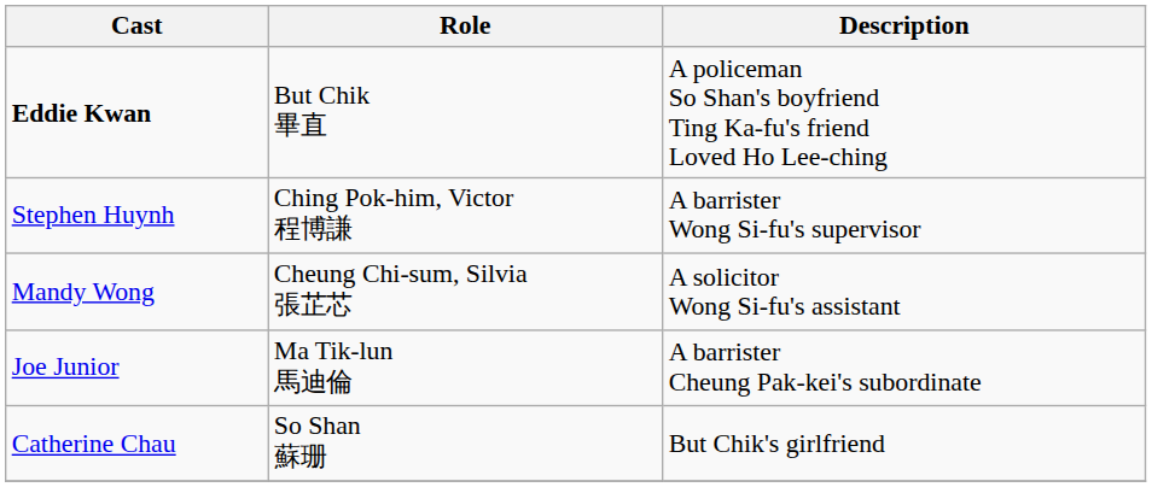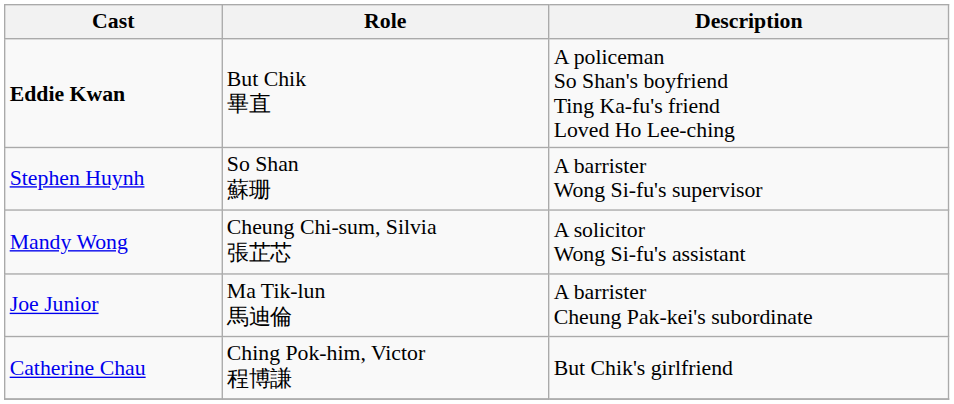 <table class="wikitable" width="55%">
 <tr>
 <th>Cast</th>
 <th>Role</th>
 <th>Description</th>
 </tr>
 <tr>
 <td><strong>Eddie Kwan</strong></td>
 <td>But Chik<br>畢直</td>
 <td>A policeman<br>So Shan's boyfriend<br>Ting Ka-fu's friend<br>Loved Ho Lee-ching</td>
 </tr>
 <tr>
 <td><a href='#'>Stephen Huynh</a></td>
-<td>Ching Pok-him, Victor<br>程博謙</td>
+<td>So Shan<br>蘇珊</td>
 <td>A barrister<br>Wong Si-fu's supervisor</td>
 </tr>
 <tr>
 <td><a href='#'>Mandy Wong</a></td>
 <td>Cheung Chi-sum, Silvia<br>張芷芯</td>
 <td>A solicitor<br>Wong Si-fu's assistant</td>
 </tr>
 <tr>
 <td><a href='#'>Joe Junior</a></td>
 <td>Ma Tik-lun<br>馬迪倫</td>
 <td>A barrister<br>Cheung Pak-kei's subordinate</td>
 </tr>
 <tr>
 <td><a href='#'>Catherine Chau</a></td>
-<td>So Shan<br>蘇珊</td>
+<td>Ching Pok-him, Victor<br>程博謙</td>
 <td>But Chik's girlfriend</td>
 </tr>
 <tr>
 </tr>
 </table>
